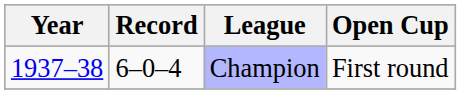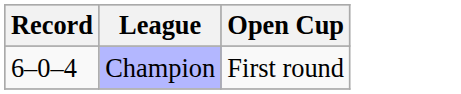 <table class="wikitable">
 <tr>
-<th>Year</th>
 <th>Record</th>
 <th>League</th>
 <th>Open Cup</th>
 </tr>
 <tr>
-<td><a href='#'>1937–38</a></td>
 <td>6–0–4</td>
 <td bgcolor="B3B7FF">Champion</td>
 <td>First round</td>
 </tr>
 </table>
